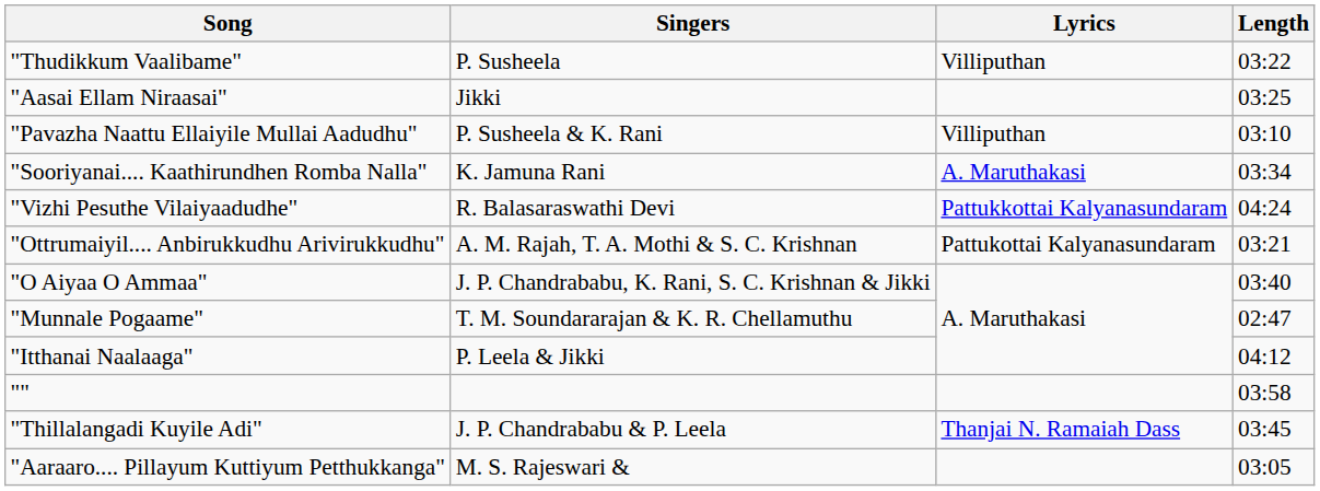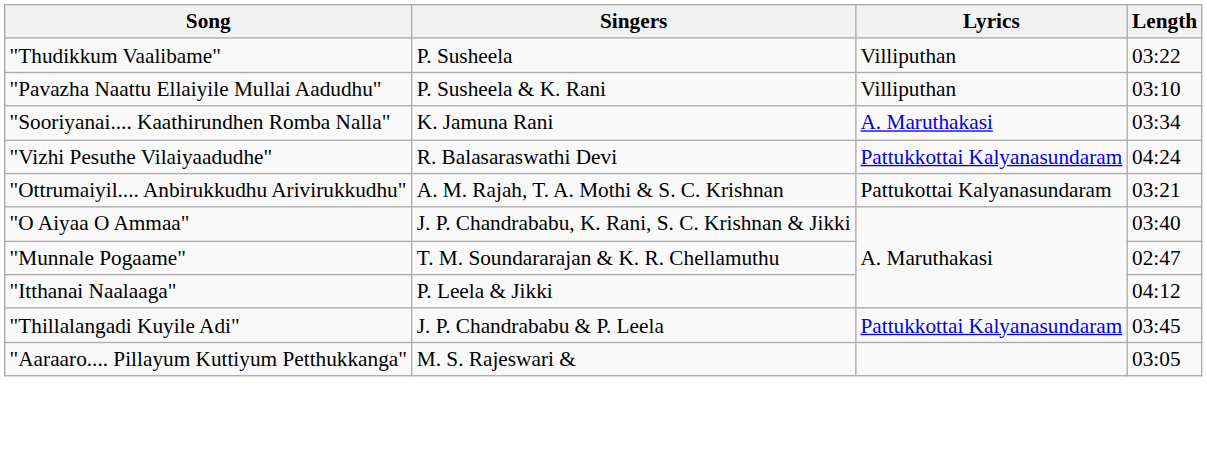 <table class="wikitable">
 <tr>
 <th>Song</th>
 <th>Singers</th>
 <th>Lyrics</th>
 <th>Length</th>
 </tr>
 <tr>
 <td>"Thudikkum Vaalibame"</td>
 <td>P. Susheela</td>
 <td>Villiputhan</td>
 <td>03:22</td>
-</tr>
-<tr>
-<td>"Aasai Ellam Niraasai"</td>
-<td>Jikki</td>
-<td></td>
-<td>03:25</td>
 </tr>
 <tr>
 <td>"Pavazha Naattu Ellaiyile Mullai Aadudhu"</td>
 <td>P. Susheela & K. Rani</td>
 <td>Villiputhan</td>
 <td>03:10</td>
 </tr>
 <tr>
 <td>"Sooriyanai.... Kaathirundhen Romba Nalla"</td>
 <td>K. Jamuna Rani</td>
 <td><a href='#'>A. Maruthakasi</a></td>
 <td>03:34</td>
 </tr>
 <tr>
 <td>"Vizhi Pesuthe Vilaiyaadudhe"</td>
 <td>R. Balasaraswathi Devi</td>
 <td><a href='#'>Pattukkottai Kalyanasundaram</a></td>
 <td>04:24</td>
 </tr>
 <tr>
 <td>"Ottrumaiyil.... Anbirukkudhu Arivirukkudhu"</td>
 <td>A. M. Rajah, T. A. Mothi & S. C. Krishnan</td>
 <td>Pattukottai Kalyanasundaram</td>
 <td>03:21</td>
 </tr>
 <tr>
 <td>"O Aiyaa O Ammaa"</td>
 <td>J. P. Chandrababu, K. Rani, S. C. Krishnan & Jikki</td>
 <td rowspan="3">A. Maruthakasi</td>
 <td>03:40</td>
 </tr>
 <tr>
 <td>"Munnale Pogaame"</td>
 <td>T. M. Soundararajan & K. R. Chellamuthu</td>
 <td>02:47</td>
 </tr>
 <tr>
 <td>"Itthanai Naalaaga"</td>
 <td>P. Leela & Jikki</td>
 <td>04:12</td>
 </tr>
 <tr>
-<td>""</td>
-<td></td>
-<td></td>
-<td>03:58</td>
-</tr>
-<tr>
 <td>"Thillalangadi Kuyile Adi"</td>
 <td>J. P. Chandrababu & P. Leela</td>
-<td><a href='#'>Thanjai N. Ramaiah Dass</a></td>
+<td><a href='#'>Pattukkottai Kalyanasundaram</a></td>
 <td>03:45</td>
 </tr>
 <tr>
 <td>"Aaraaro.... Pillayum Kuttiyum Petthukkanga"</td>
 <td>M. S. Rajeswari &</td>
 <td></td>
 <td>03:05</td>
 </tr>
 </table>
